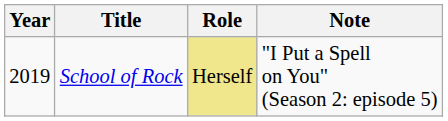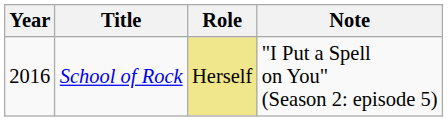 <table class="wikitable sortable">
 <tr>
 <th>Year</th>
 <th>Title</th>
 <th>Role</th>
 <th class="unsortable">Note</th>
 </tr>
 <tr>
-<td>2019</td>
+<td>2016</td>
 <td><em><a href='#'>School of Rock</a></em></td>
 <td style="background: khaki;">Herself</td>
 <td>"I Put a Spell<br>on You"<br>(Season 2: episode 5)</td>
 </tr>
 </table>
